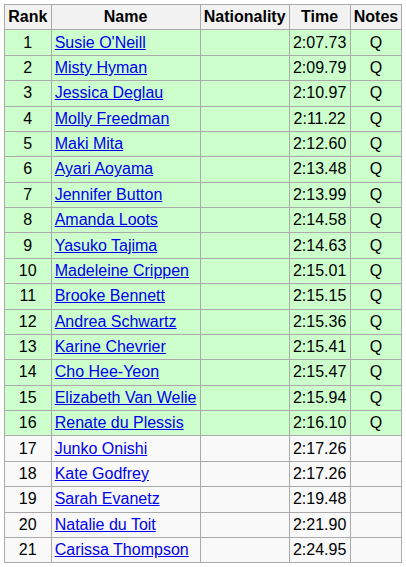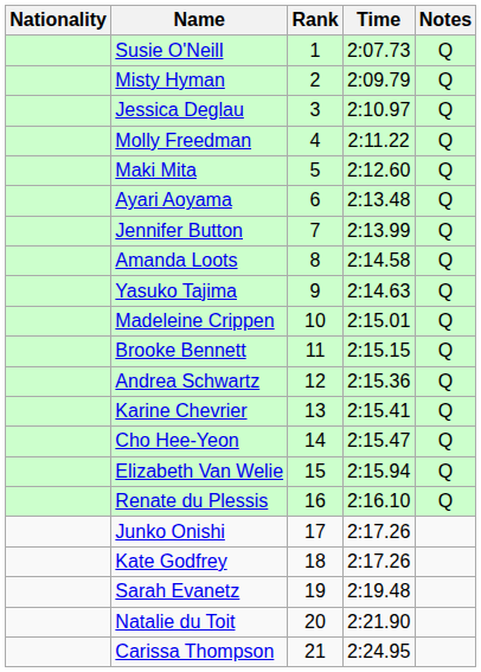 <table class="wikitable sortable" style="text-align:center">
 <tr>
+<th>Nationality</th>
+<th>Name</th>
 <th>Rank</th>
-<th>Name</th>
-<th>Nationality</th>
 <th>Time</th>
 <th>Notes</th>
 </tr>
 <tr bgcolor=ccffcc>
+<td align=left></td>
+<td align=left><a href='#'>Susie O'Neill</a></td>
 <td>1</td>
-<td align=left><a href='#'>Susie O'Neill</a></td>
-<td align=left></td>
 <td>2:07.73</td>
 <td>Q</td>
 </tr>
 <tr bgcolor=ccffcc>
+<td align=left></td>
+<td align=left><a href='#'>Misty Hyman</a></td>
 <td>2</td>
-<td align=left><a href='#'>Misty Hyman</a></td>
-<td align=left></td>
 <td>2:09.79</td>
 <td>Q</td>
 </tr>
 <tr bgcolor=ccffcc>
+<td align=left></td>
+<td align=left><a href='#'>Jessica Deglau</a></td>
 <td>3</td>
-<td align=left><a href='#'>Jessica Deglau</a></td>
-<td align=left></td>
 <td>2:10.97</td>
 <td>Q</td>
 </tr>
 <tr bgcolor=ccffcc>
+<td align=left></td>
+<td align=left><a href='#'>Molly Freedman</a></td>
 <td>4</td>
-<td align=left><a href='#'>Molly Freedman</a></td>
-<td align=left></td>
 <td>2:11.22</td>
 <td>Q</td>
 </tr>
 <tr bgcolor=ccffcc>
+<td align=left></td>
+<td align=left><a href='#'>Maki Mita</a></td>
 <td>5</td>
-<td align=left><a href='#'>Maki Mita</a></td>
-<td align=left></td>
 <td>2:12.60</td>
 <td>Q</td>
 </tr>
 <tr bgcolor=ccffcc>
+<td align=left></td>
+<td align=left><a href='#'>Ayari Aoyama</a></td>
 <td>6</td>
-<td align=left><a href='#'>Ayari Aoyama</a></td>
-<td align=left></td>
 <td>2:13.48</td>
 <td>Q</td>
 </tr>
 <tr bgcolor=ccffcc>
+<td align=left></td>
+<td align=left><a href='#'>Jennifer Button</a></td>
 <td>7</td>
-<td align=left><a href='#'>Jennifer Button</a></td>
-<td align=left></td>
 <td>2:13.99</td>
 <td>Q</td>
 </tr>
 <tr bgcolor=ccffcc>
+<td align=left></td>
+<td align=left><a href='#'>Amanda Loots</a></td>
 <td>8</td>
-<td align=left><a href='#'>Amanda Loots</a></td>
-<td align=left></td>
 <td>2:14.58</td>
 <td>Q</td>
 </tr>
 <tr bgcolor=ccffcc>
+<td align=left></td>
+<td align=left><a href='#'>Yasuko Tajima</a></td>
 <td>9</td>
-<td align=left><a href='#'>Yasuko Tajima</a></td>
-<td align=left></td>
 <td>2:14.63</td>
 <td>Q</td>
 </tr>
 <tr bgcolor=ccffcc>
+<td align=left></td>
+<td align=left><a href='#'>Madeleine Crippen</a></td>
 <td>10</td>
-<td align=left><a href='#'>Madeleine Crippen</a></td>
-<td align=left></td>
 <td>2:15.01</td>
 <td>Q</td>
 </tr>
 <tr bgcolor=ccffcc>
+<td align=left></td>
+<td align=left><a href='#'>Brooke Bennett</a></td>
 <td>11</td>
-<td align=left><a href='#'>Brooke Bennett</a></td>
-<td align=left></td>
 <td>2:15.15</td>
 <td>Q</td>
 </tr>
 <tr bgcolor=ccffcc>
+<td align=left></td>
+<td align=left><a href='#'>Andrea Schwartz</a></td>
 <td>12</td>
-<td align=left><a href='#'>Andrea Schwartz</a></td>
-<td align=left></td>
 <td>2:15.36</td>
 <td>Q</td>
 </tr>
 <tr bgcolor=ccffcc>
+<td align=left></td>
+<td align=left><a href='#'>Karine Chevrier</a></td>
 <td>13</td>
-<td align=left><a href='#'>Karine Chevrier</a></td>
-<td align=left></td>
 <td>2:15.41</td>
 <td>Q</td>
 </tr>
 <tr bgcolor=ccffcc>
+<td align=left></td>
+<td align=left><a href='#'>Cho Hee-Yeon</a></td>
 <td>14</td>
-<td align=left><a href='#'>Cho Hee-Yeon</a></td>
-<td align=left></td>
 <td>2:15.47</td>
 <td>Q</td>
 </tr>
 <tr bgcolor=ccffcc>
+<td align=left></td>
+<td align=left><a href='#'>Elizabeth Van Welie</a></td>
 <td>15</td>
-<td align=left><a href='#'>Elizabeth Van Welie</a></td>
-<td align=left></td>
 <td>2:15.94</td>
 <td>Q</td>
 </tr>
 <tr bgcolor=ccffcc>
+<td align=left></td>
+<td align=left><a href='#'>Renate du Plessis</a></td>
 <td>16</td>
-<td align=left><a href='#'>Renate du Plessis</a></td>
-<td align=left></td>
 <td>2:16.10</td>
 <td>Q</td>
 </tr>
 <tr>
+<td align=left></td>
+<td align=left><a href='#'>Junko Onishi</a></td>
 <td>17</td>
-<td align=left><a href='#'>Junko Onishi</a></td>
-<td align=left></td>
 <td>2:17.26</td>
 <td></td>
 </tr>
 <tr>
+<td align=left></td>
+<td align=left><a href='#'>Kate Godfrey</a></td>
 <td>18</td>
-<td align=left><a href='#'>Kate Godfrey</a></td>
-<td align=left></td>
 <td>2:17.26</td>
 <td></td>
 </tr>
 <tr>
+<td align=left></td>
+<td align=left><a href='#'>Sarah Evanetz</a></td>
 <td>19</td>
-<td align=left><a href='#'>Sarah Evanetz</a></td>
-<td align=left></td>
 <td>2:19.48</td>
 <td></td>
 </tr>
 <tr>
+<td align=left></td>
+<td align=left><a href='#'>Natalie du Toit</a></td>
 <td>20</td>
-<td align=left><a href='#'>Natalie du Toit</a></td>
-<td align=left></td>
 <td>2:21.90</td>
 <td></td>
 </tr>
 <tr>
+<td align=left></td>
+<td align=left><a href='#'>Carissa Thompson</a></td>
 <td>21</td>
-<td align=left><a href='#'>Carissa Thompson</a></td>
-<td align=left></td>
 <td>2:24.95</td>
 <td></td>
 </tr>
 </table>
